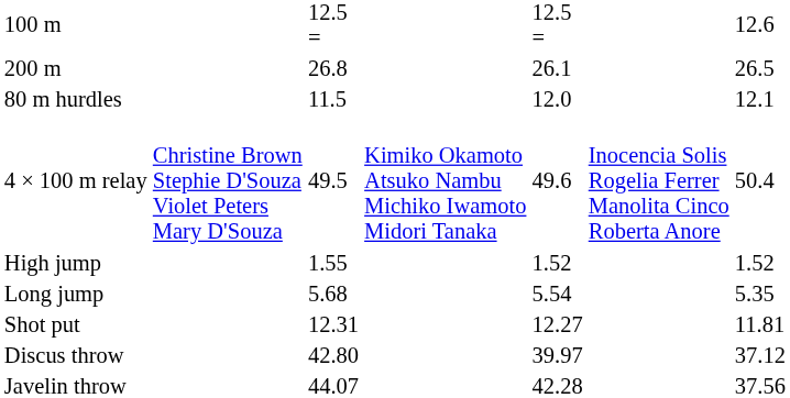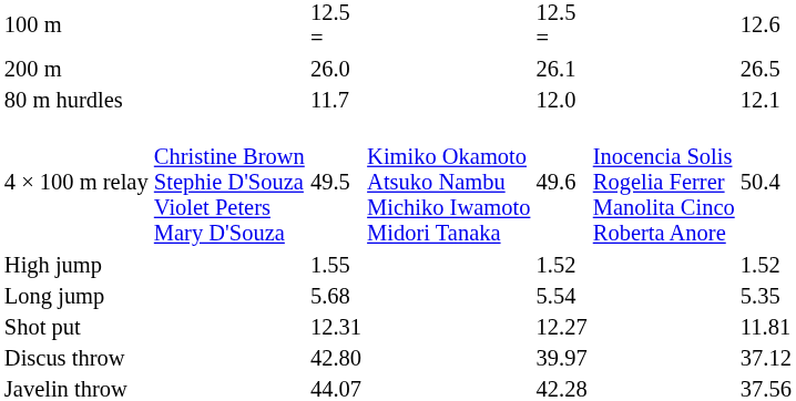 <table>
 <tr>
 <td>100 m<br></td>
 <td></td>
 <td>12.5<br>=</td>
 <td></td>
 <td>12.5<br>=</td>
 <td></td>
 <td>12.6</td>
 </tr>
 <tr>
 <td>200 m<br></td>
 <td></td>
-<td>26.8</td>
+<td>26.0</td>
 <td></td>
 <td>26.1</td>
 <td></td>
 <td>26.5</td>
 </tr>
 <tr>
 <td>80 m hurdles<br></td>
 <td></td>
-<td>11.5<br></td>
+<td>11.7<br></td>
 <td></td>
 <td>12.0</td>
 <td></td>
 <td>12.1</td>
 </tr>
 <tr>
 <td>4 × 100 m relay<br></td>
 <td><br><a href='#'>Christine Brown</a><br><a href='#'>Stephie D'Souza</a><br><a href='#'>Violet Peters</a><br><a href='#'>Mary D'Souza</a></td>
 <td>49.5<br></td>
 <td><br><a href='#'>Kimiko Okamoto</a><br><a href='#'>Atsuko Nambu</a><br><a href='#'>Michiko Iwamoto</a><br><a href='#'>Midori Tanaka</a></td>
 <td>49.6</td>
 <td><br><a href='#'>Inocencia Solis</a><br><a href='#'>Rogelia Ferrer</a><br><a href='#'>Manolita Cinco</a><br><a href='#'>Roberta Anore</a></td>
 <td>50.4</td>
 </tr>
 <tr>
 <td>High jump<br></td>
 <td></td>
 <td>1.55<br></td>
 <td></td>
 <td>1.52</td>
 <td></td>
 <td>1.52</td>
 </tr>
 <tr>
 <td>Long jump<br></td>
 <td></td>
 <td>5.68</td>
 <td></td>
 <td>5.54</td>
 <td></td>
 <td>5.35</td>
 </tr>
 <tr>
 <td>Shot put<br></td>
 <td></td>
 <td>12.31<br></td>
 <td></td>
 <td>12.27</td>
 <td></td>
 <td>11.81</td>
 </tr>
 <tr>
 <td>Discus throw<br></td>
 <td></td>
 <td>42.80<br></td>
 <td></td>
 <td>39.97</td>
 <td></td>
 <td>37.12</td>
 </tr>
 <tr>
 <td>Javelin throw<br></td>
 <td></td>
 <td>44.07<br></td>
 <td></td>
 <td>42.28</td>
 <td></td>
 <td>37.56</td>
 </tr>
 </table>
